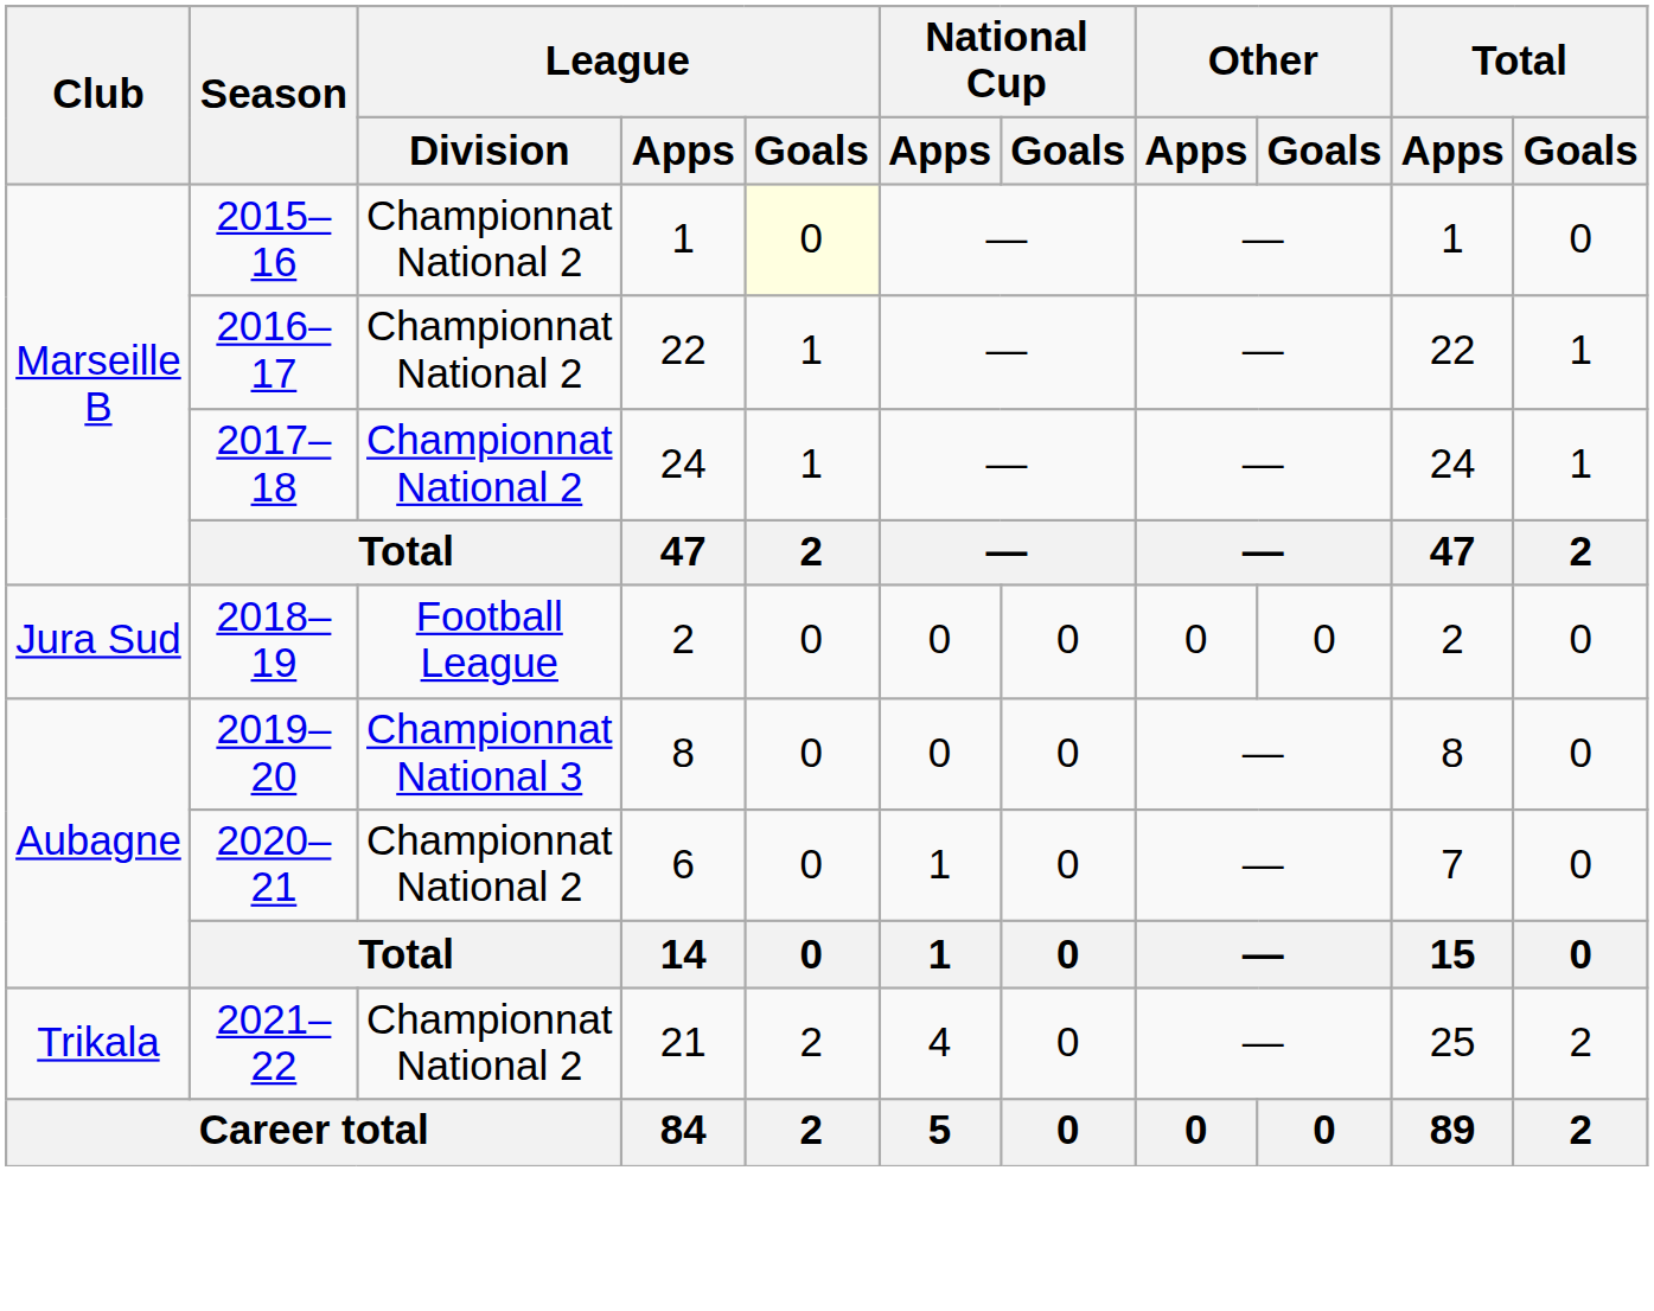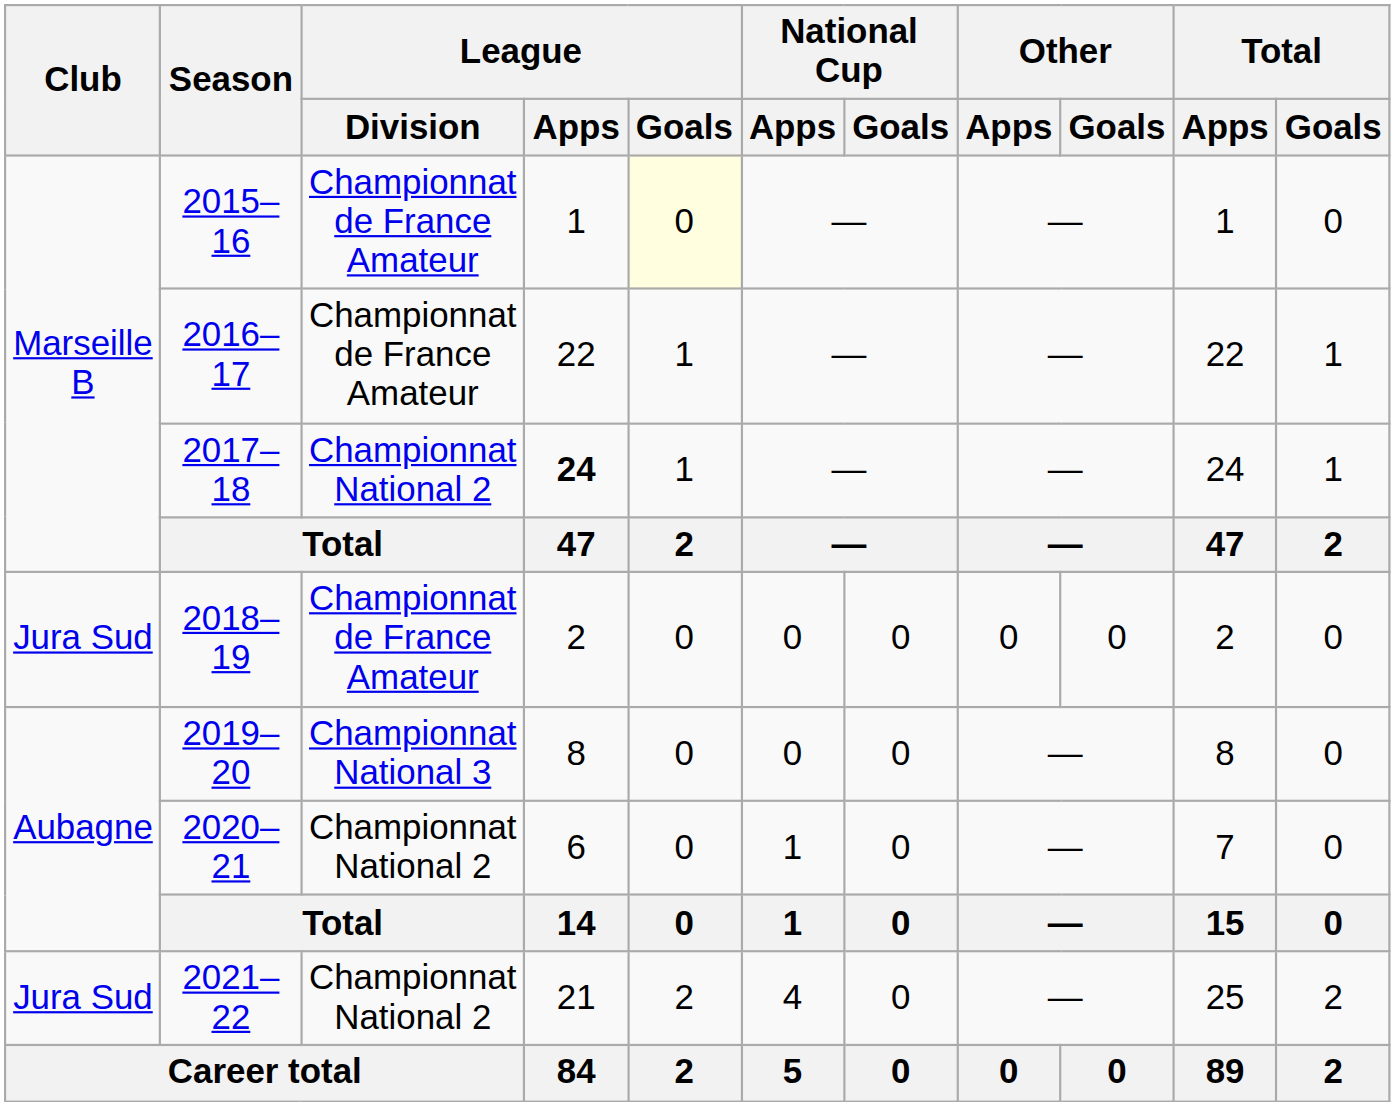 <table class="wikitable" style="text-align: center">
 <tr>
 <th rowspan="2">Club</th>
 <th rowspan="2">Season</th>
 <th colspan="3">League</th>
 <th colspan="2">National Cup</th>
 <th colspan="2">Other</th>
 <th colspan="2">Total</th>
 </tr>
 <tr>
 <th>Division</th>
 <th>Apps</th>
 <th>Goals</th>
 <th>Apps</th>
 <th>Goals</th>
 <th>Apps</th>
 <th>Goals</th>
 <th>Apps</th>
 <th>Goals</th>
 </tr>
 <tr>
 <td rowspan="4"><a href='#'>Marseille B</a></td>
 <td><a href='#'>2015–16</a></td>
-<td>Championnat National 2</td>
+<td><a href='#'>Championnat de France Amateur</a></td>
 <td>1</td>
 <td style="background: lightyellow;">0</td>
 <td colspan="2">—</td>
 <td colspan="2">—</td>
 <td>1</td>
 <td>0</td>
 </tr>
 <tr>
 <td><a href='#'>2016–17</a></td>
-<td>Championnat National 2</td>
+<td>Championnat de France Amateur</td>
 <td>22</td>
 <td>1</td>
 <td colspan="2">—</td>
 <td colspan="2">—</td>
 <td>22</td>
 <td>1</td>
 </tr>
 <tr>
 <td><a href='#'>2017–18</a></td>
 <td><a href='#'>Championnat National 2</a></td>
-<td>24</td>
+<td><strong>24</strong></td>
 <td>1</td>
 <td colspan="2">—</td>
 <td colspan="2">—</td>
 <td>24</td>
 <td>1</td>
 </tr>
 <tr>
 <th colspan="2"><strong>Total</strong></th>
 <th>47</th>
 <th>2</th>
 <th colspan="2">—</th>
 <th colspan="2">—</th>
 <th>47</th>
 <th>2</th>
 </tr>
 <tr>
 <td><a href='#'>Jura Sud</a></td>
 <td><a href='#'>2018–19</a></td>
-<td><a href='#'>Football League</a></td>
+<td><a href='#'>Championnat de France Amateur</a></td>
 <td>2</td>
 <td>0</td>
 <td>0</td>
 <td>0</td>
 <td>0</td>
 <td>0</td>
 <td>2</td>
 <td>0</td>
 </tr>
 <tr>
 <td rowspan="3"><a href='#'>Aubagne</a></td>
 <td><a href='#'>2019–20</a></td>
 <td><a href='#'>Championnat National 3</a></td>
 <td>8</td>
 <td>0</td>
 <td>0</td>
 <td>0</td>
 <td colspan="2">—</td>
 <td>8</td>
 <td>0</td>
 </tr>
 <tr>
 <td><a href='#'>2020–21</a></td>
 <td>Championnat National 2</td>
 <td>6</td>
 <td>0</td>
 <td>1</td>
 <td>0</td>
 <td colspan="2">—</td>
 <td>7</td>
 <td>0</td>
 </tr>
 <tr>
 <th colspan="2">Total</th>
 <th>14</th>
 <th>0</th>
 <th>1</th>
 <th>0</th>
 <th colspan="2">—</th>
 <th>15</th>
 <th>0</th>
 </tr>
 <tr>
-<td><a href='#'>Trikala</a></td>
+<td><a href='#'>Jura Sud</a></td>
 <td><a href='#'>2021–22</a></td>
 <td>Championnat National 2</td>
 <td>21</td>
 <td>2</td>
 <td>4</td>
 <td>0</td>
 <td colspan="2">—</td>
 <td>25</td>
 <td>2</td>
 </tr>
 <tr>
 <th colspan="3"><strong>Career total</strong></th>
 <th>84</th>
 <th>2</th>
 <th>5</th>
 <th>0</th>
 <th>0</th>
 <th>0</th>
 <th>89</th>
 <th>2</th>
 </tr>
 </table>
